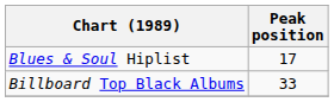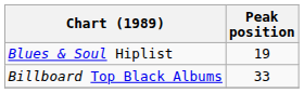 <table class="wikitable">
 <tr>
 <th>Chart (1989)</th>
 <th>Peak<br>position</th>
 </tr>
 <tr>
 <td><em><a href='#'>Blues & Soul</a></em> Hiplist</td>
-<td align=center>17</td>
+<td align=center>19</td>
 </tr>
 <tr>
 <td><em>Billboard</em> <a href='#'>Top Black Albums</a></td>
 <td align=center>33</td>
 </tr>
 <tr>
 </tr>
 </table>
